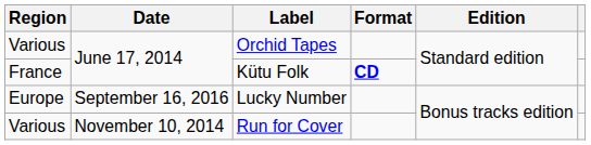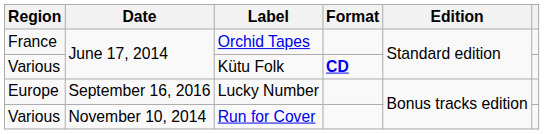 <table class="wikitable plainrowheaders">
 <tr>
 <th scope="col">Region</th>
 <th scope="col">Date</th>
 <th scope="col">Label</th>
 <th scope="col">Format</th>
 <th scope="col">Edition</th>
 <th scope="col"></th>
 </tr>
 <tr>
-<td>Various</td>
+<td>France</td>
 <td rowspan="2">June 17, 2014</td>
 <td><a href='#'>Orchid Tapes</a></td>
 <td></td>
 <td rowspan="2">Standard edition</td>
 <td></td>
 </tr>
 <tr>
-<td>France</td>
+<td>Various</td>
 <td>Kütu Folk</td>
 <td><strong><a href='#'>CD</a></strong></td>
 <td></td>
 </tr>
 <tr>
 <td>Europe</td>
 <td>September 16, 2016</td>
 <td>Lucky Number</td>
 <td></td>
 <td rowspan="2">Bonus tracks edition</td>
 <td></td>
 </tr>
 <tr>
 <td>Various</td>
 <td>November 10, 2014</td>
 <td><a href='#'>Run for Cover</a></td>
 <td></td>
 <td></td>
 </tr>
 </table>
